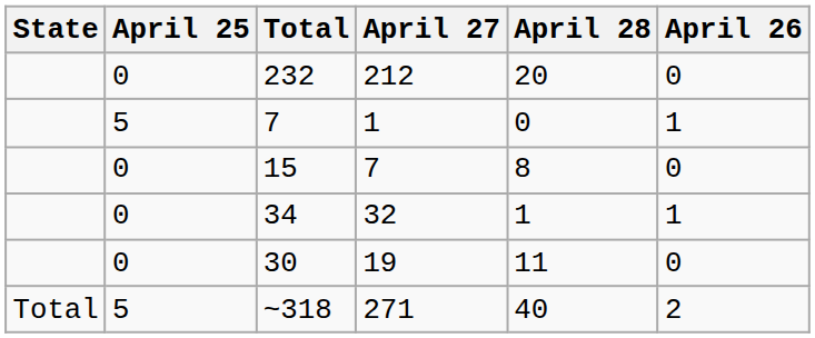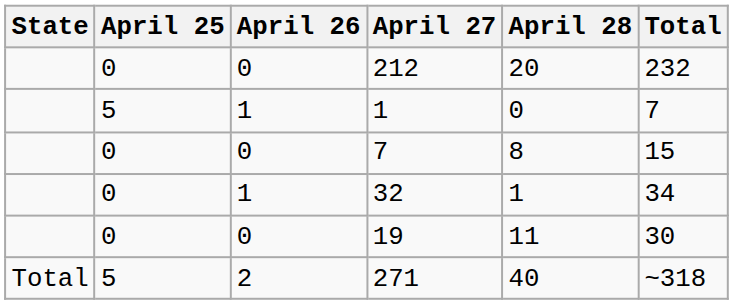 <table class="wikitable sortable" style="float:right;">
 <tr>
 <th>State</th>
 <th>April 25</th>
-<th>Total</th>
+<th>April 26</th>
 <th>April 27</th>
 <th>April 28</th>
-<th>April 26</th>
+<th>Total</th>
 </tr>
 <tr>
 <td></td>
 <td>0</td>
-<td>232</td>
+<td>0</td>
 <td>212</td>
 <td>20</td>
-<td>0</td>
+<td>232</td>
 </tr>
 <tr>
 <td></td>
 <td>5</td>
-<td>7</td>
+<td>1</td>
 <td>1</td>
 <td>0</td>
-<td>1</td>
+<td>7</td>
 </tr>
 <tr>
 <td></td>
 <td>0</td>
-<td>15</td>
+<td>0</td>
 <td>7</td>
 <td>8</td>
-<td>0</td>
+<td>15</td>
 </tr>
 <tr>
 <td></td>
 <td>0</td>
-<td>34</td>
+<td>1</td>
 <td>32</td>
 <td>1</td>
-<td>1</td>
+<td>34</td>
 </tr>
 <tr>
 <td></td>
 <td>0</td>
-<td>30</td>
+<td>0</td>
 <td>19</td>
 <td>11</td>
-<td>0</td>
+<td>30</td>
 </tr>
 <tr>
 <td>Total</td>
 <td>5</td>
-<td>~318</td>
+<td>2</td>
 <td>271</td>
 <td>40</td>
-<td>2</td>
+<td>~318</td>
 </tr>
 </table>
